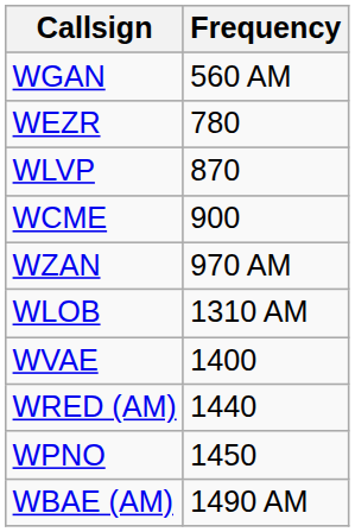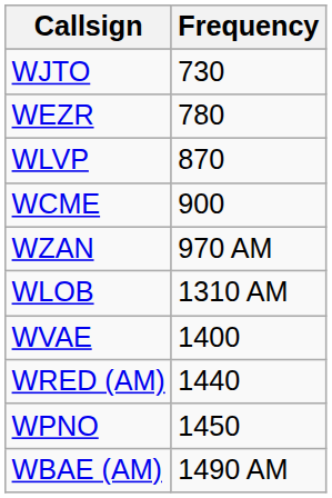 <table class="wikitable">
 <tr>
 <th>Callsign</th>
 <th>Frequency</th>
 </tr>
 <tr>
-<td><a href='#'>WGAN</a></td>
-<td>560 AM</td>
+<td><a href='#'>WJTO</a></td>
+<td>730</td>
 </tr>
 <tr>
 <td><a href='#'>WEZR</a></td>
 <td>780</td>
 </tr>
 <tr>
 <td><a href='#'>WLVP</a></td>
 <td>870</td>
 </tr>
 <tr>
 <td><a href='#'>WCME</a></td>
 <td>900</td>
 </tr>
 <tr>
 <td><a href='#'>WZAN</a></td>
 <td>970 AM</td>
 </tr>
 <tr>
 <td><a href='#'>WLOB</a></td>
 <td>1310 AM</td>
 </tr>
 <tr>
 <td><a href='#'>WVAE</a></td>
 <td>1400</td>
 </tr>
 <tr>
 <td><a href='#'>WRED (AM)</a></td>
 <td>1440</td>
 </tr>
 <tr>
 <td><a href='#'>WPNO</a></td>
 <td>1450</td>
 </tr>
 <tr>
 <td><a href='#'>WBAE (AM)</a></td>
 <td>1490 AM</td>
 </tr>
 </table>
